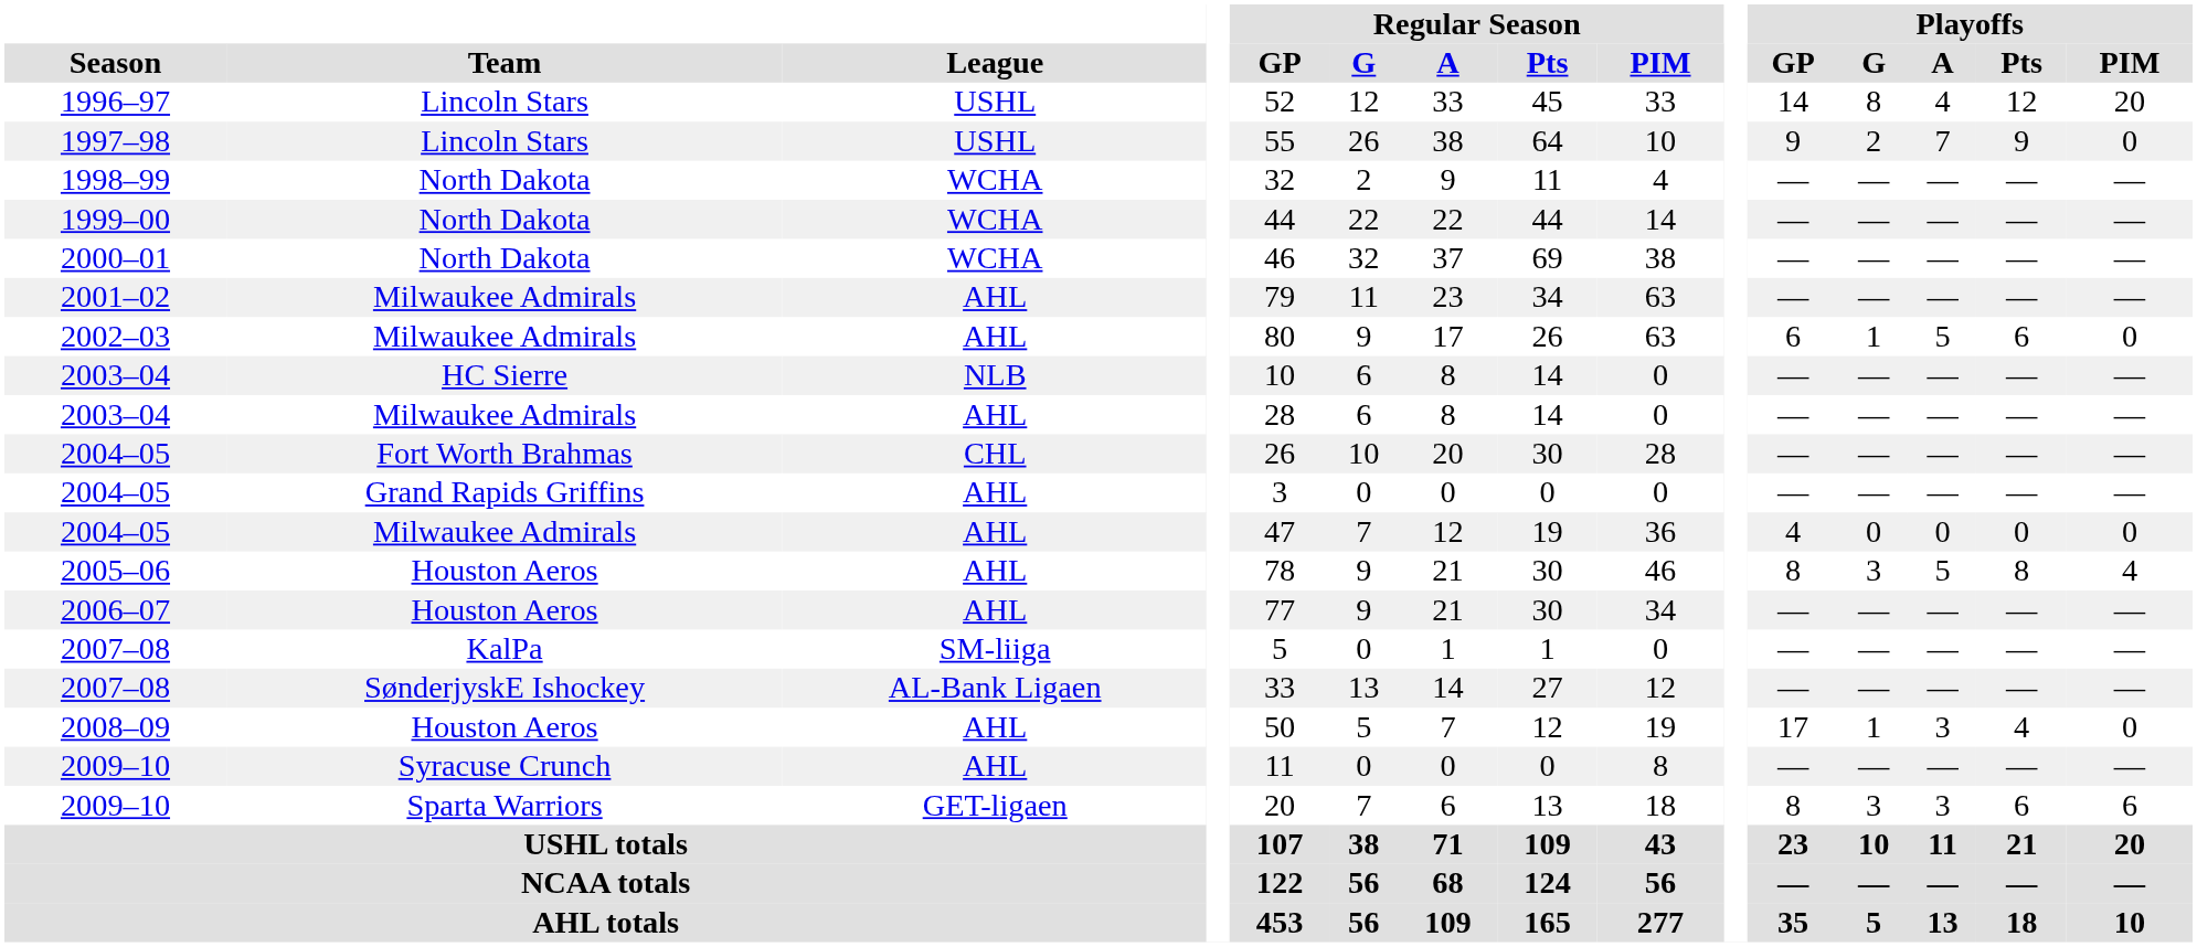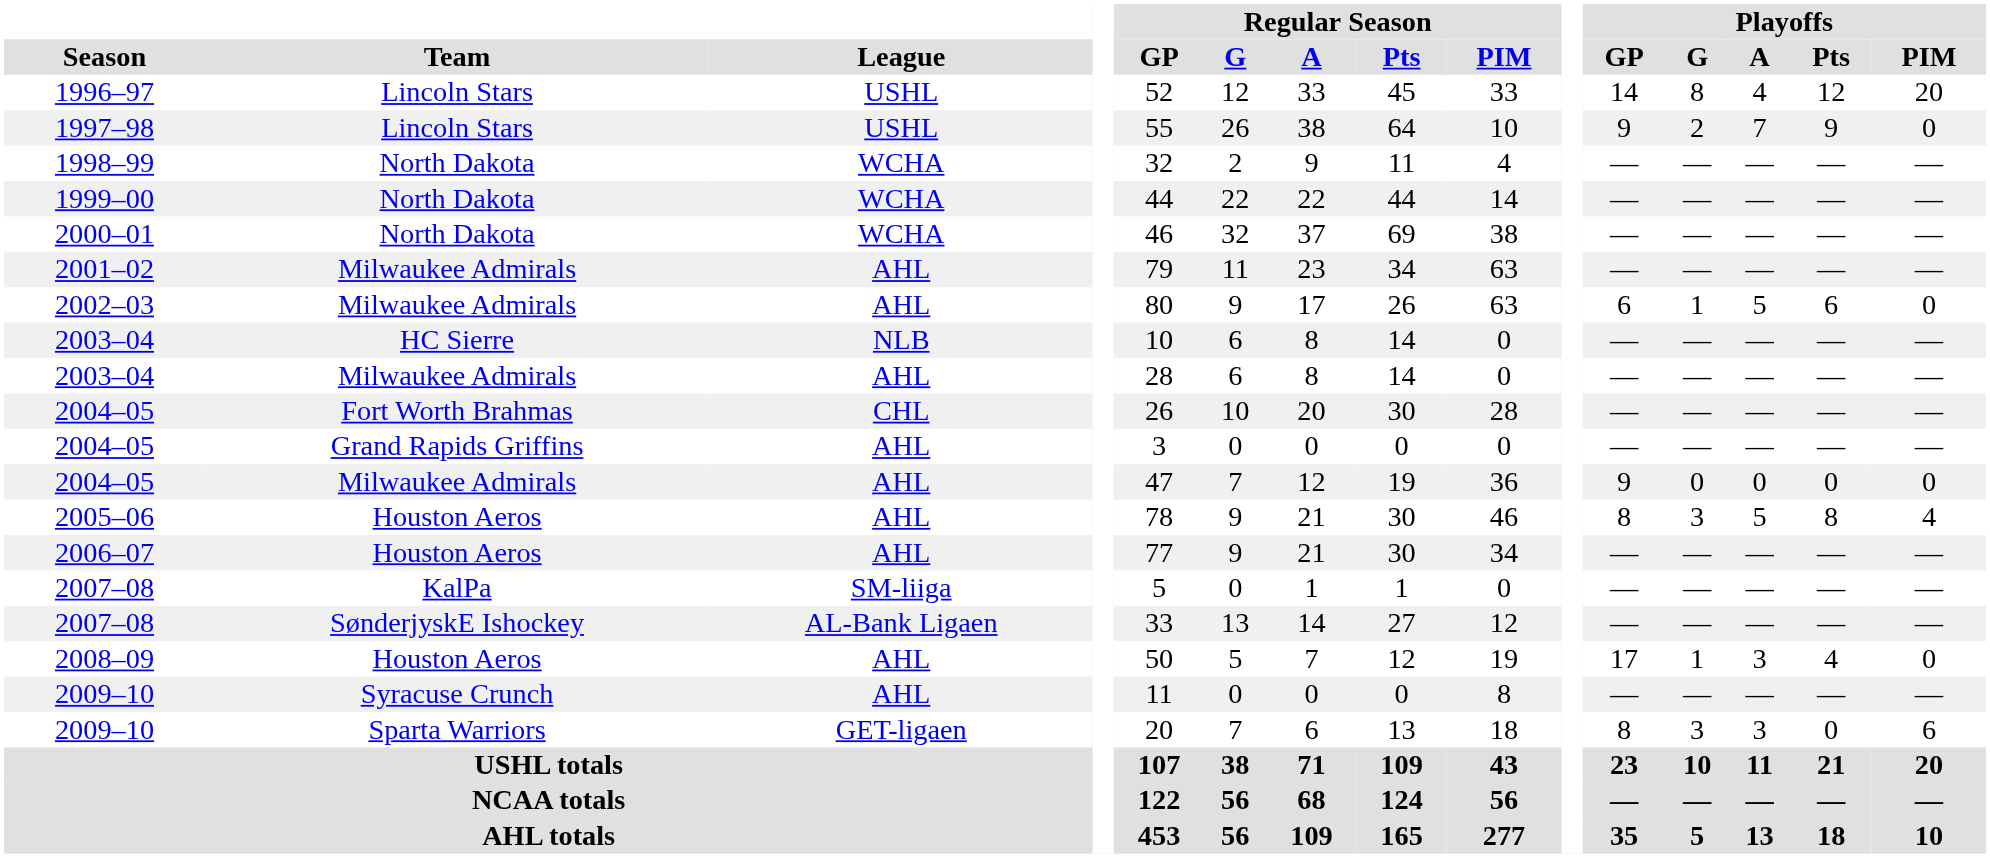 <table border="0" cellpadding="1" cellspacing="0" style="text-align:center; width:70em">
 <tr bgcolor="#e0e0e0">
 <th colspan="3"  bgcolor="#ffffff"> </th>
 <th rowspan="99" bgcolor="#ffffff"> </th>
 <th colspan="5">Regular Season</th>
 <th rowspan="99" bgcolor="#ffffff"> </th>
 <th colspan="5">Playoffs</th>
 </tr>
 <tr bgcolor="#e0e0e0">
 <th>Season</th>
 <th>Team</th>
 <th>League</th>
 <th>GP</th>
 <th><a href='#'>G</a></th>
 <th><a href='#'>A</a></th>
 <th><a href='#'>Pts</a></th>
 <th><a href='#'>PIM</a></th>
 <th>GP</th>
 <th>G</th>
 <th>A</th>
 <th>Pts</th>
 <th>PIM</th>
 </tr>
 <tr>
 <td><a href='#'>1996–97</a></td>
 <td><a href='#'>Lincoln Stars</a></td>
 <td><a href='#'>USHL</a></td>
 <td>52</td>
 <td>12</td>
 <td>33</td>
 <td>45</td>
 <td>33</td>
 <td>14</td>
 <td>8</td>
 <td>4</td>
 <td>12</td>
 <td>20</td>
 </tr>
 <tr bgcolor="f0f0f0">
 <td><a href='#'>1997–98</a></td>
 <td><a href='#'>Lincoln Stars</a></td>
 <td><a href='#'>USHL</a></td>
 <td>55</td>
 <td>26</td>
 <td>38</td>
 <td>64</td>
 <td>10</td>
 <td>9</td>
 <td>2</td>
 <td>7</td>
 <td>9</td>
 <td>0</td>
 </tr>
 <tr>
 <td><a href='#'>1998–99</a></td>
 <td><a href='#'>North Dakota</a></td>
 <td><a href='#'>WCHA</a></td>
 <td>32</td>
 <td>2</td>
 <td>9</td>
 <td>11</td>
 <td>4</td>
 <td>—</td>
 <td>—</td>
 <td>—</td>
 <td>—</td>
 <td>—</td>
 </tr>
 <tr bgcolor="f0f0f0">
 <td><a href='#'>1999–00</a></td>
 <td><a href='#'>North Dakota</a></td>
 <td><a href='#'>WCHA</a></td>
 <td>44</td>
 <td>22</td>
 <td>22</td>
 <td>44</td>
 <td>14</td>
 <td>—</td>
 <td>—</td>
 <td>—</td>
 <td>—</td>
 <td>—</td>
 </tr>
 <tr>
 <td><a href='#'>2000–01</a></td>
 <td><a href='#'>North Dakota</a></td>
 <td><a href='#'>WCHA</a></td>
 <td>46</td>
 <td>32</td>
 <td>37</td>
 <td>69</td>
 <td>38</td>
 <td>—</td>
 <td>—</td>
 <td>—</td>
 <td>—</td>
 <td>—</td>
 </tr>
 <tr bgcolor="f0f0f0">
 <td><a href='#'>2001–02</a></td>
 <td><a href='#'>Milwaukee Admirals</a></td>
 <td><a href='#'>AHL</a></td>
 <td>79</td>
 <td>11</td>
 <td>23</td>
 <td>34</td>
 <td>63</td>
 <td>—</td>
 <td>—</td>
 <td>—</td>
 <td>—</td>
 <td>—</td>
 </tr>
 <tr>
 <td><a href='#'>2002–03</a></td>
 <td><a href='#'>Milwaukee Admirals</a></td>
 <td><a href='#'>AHL</a></td>
 <td>80</td>
 <td>9</td>
 <td>17</td>
 <td>26</td>
 <td>63</td>
 <td>6</td>
 <td>1</td>
 <td>5</td>
 <td>6</td>
 <td>0</td>
 </tr>
 <tr bgcolor="f0f0f0">
 <td><a href='#'>2003–04</a></td>
 <td><a href='#'>HC Sierre</a></td>
 <td><a href='#'>NLB</a></td>
 <td>10</td>
 <td>6</td>
 <td>8</td>
 <td>14</td>
 <td>0</td>
 <td>—</td>
 <td>—</td>
 <td>—</td>
 <td>—</td>
 <td>—</td>
 </tr>
 <tr>
 <td><a href='#'>2003–04</a></td>
 <td><a href='#'>Milwaukee Admirals</a></td>
 <td><a href='#'>AHL</a></td>
 <td>28</td>
 <td>6</td>
 <td>8</td>
 <td>14</td>
 <td>0</td>
 <td>—</td>
 <td>—</td>
 <td>—</td>
 <td>—</td>
 <td>—</td>
 </tr>
 <tr bgcolor="f0f0f0">
 <td><a href='#'>2004–05</a></td>
 <td><a href='#'>Fort Worth Brahmas</a></td>
 <td><a href='#'>CHL</a></td>
 <td>26</td>
 <td>10</td>
 <td>20</td>
 <td>30</td>
 <td>28</td>
 <td>—</td>
 <td>—</td>
 <td>—</td>
 <td>—</td>
 <td>—</td>
 </tr>
 <tr>
 <td><a href='#'>2004–05</a></td>
 <td><a href='#'>Grand Rapids Griffins</a></td>
 <td><a href='#'>AHL</a></td>
 <td>3</td>
 <td>0</td>
 <td>0</td>
 <td>0</td>
 <td>0</td>
 <td>—</td>
 <td>—</td>
 <td>—</td>
 <td>—</td>
 <td>—</td>
 </tr>
 <tr bgcolor="f0f0f0">
 <td><a href='#'>2004–05</a></td>
 <td><a href='#'>Milwaukee Admirals</a></td>
 <td><a href='#'>AHL</a></td>
 <td>47</td>
 <td>7</td>
 <td>12</td>
 <td>19</td>
 <td>36</td>
-<td>4</td>
+<td>9</td>
 <td>0</td>
 <td>0</td>
 <td>0</td>
 <td>0</td>
 </tr>
 <tr>
 <td><a href='#'>2005–06</a></td>
 <td><a href='#'>Houston Aeros</a></td>
 <td><a href='#'>AHL</a></td>
 <td>78</td>
 <td>9</td>
 <td>21</td>
 <td>30</td>
 <td>46</td>
 <td>8</td>
 <td>3</td>
 <td>5</td>
 <td>8</td>
 <td>4</td>
 </tr>
 <tr bgcolor="f0f0f0">
 <td><a href='#'>2006–07</a></td>
 <td><a href='#'>Houston Aeros</a></td>
 <td><a href='#'>AHL</a></td>
 <td>77</td>
 <td>9</td>
 <td>21</td>
 <td>30</td>
 <td>34</td>
 <td>—</td>
 <td>—</td>
 <td>—</td>
 <td>—</td>
 <td>—</td>
 </tr>
 <tr>
 <td><a href='#'>2007–08</a></td>
 <td><a href='#'>KalPa</a></td>
 <td><a href='#'>SM-liiga</a></td>
 <td>5</td>
 <td>0</td>
 <td>1</td>
 <td>1</td>
 <td>0</td>
 <td>—</td>
 <td>—</td>
 <td>—</td>
 <td>—</td>
 <td>—</td>
 </tr>
 <tr bgcolor="f0f0f0">
 <td><a href='#'>2007–08</a></td>
 <td><a href='#'>SønderjyskE Ishockey</a></td>
 <td><a href='#'>AL-Bank Ligaen</a></td>
 <td>33</td>
 <td>13</td>
 <td>14</td>
 <td>27</td>
 <td>12</td>
 <td>—</td>
 <td>—</td>
 <td>—</td>
 <td>—</td>
 <td>—</td>
 </tr>
 <tr>
 <td><a href='#'>2008–09</a></td>
 <td><a href='#'>Houston Aeros</a></td>
 <td><a href='#'>AHL</a></td>
 <td>50</td>
 <td>5</td>
 <td>7</td>
 <td>12</td>
 <td>19</td>
 <td>17</td>
 <td>1</td>
 <td>3</td>
 <td>4</td>
 <td>0</td>
 </tr>
 <tr bgcolor="f0f0f0">
 <td><a href='#'>2009–10</a></td>
 <td><a href='#'>Syracuse Crunch</a></td>
 <td><a href='#'>AHL</a></td>
 <td>11</td>
 <td>0</td>
 <td>0</td>
 <td>0</td>
 <td>8</td>
 <td>—</td>
 <td>—</td>
 <td>—</td>
 <td>—</td>
 <td>—</td>
 </tr>
 <tr>
 <td><a href='#'>2009–10</a></td>
 <td><a href='#'>Sparta Warriors</a></td>
 <td><a href='#'>GET-ligaen</a></td>
 <td>20</td>
 <td>7</td>
 <td>6</td>
 <td>13</td>
 <td>18</td>
 <td>8</td>
 <td>3</td>
 <td>3</td>
-<td>6</td>
+<td>0</td>
 <td>6</td>
 </tr>
 <tr bgcolor="#e0e0e0">
 <th colspan="3">USHL totals</th>
 <th>107</th>
 <th>38</th>
 <th>71</th>
 <th>109</th>
 <th>43</th>
 <th>23</th>
 <th>10</th>
 <th>11</th>
 <th>21</th>
 <th>20</th>
 </tr>
 <tr bgcolor="#e0e0e0">
 <th colspan="3">NCAA totals</th>
 <th>122</th>
 <th>56</th>
 <th>68</th>
 <th>124</th>
 <th>56</th>
 <th>—</th>
 <th>—</th>
 <th>—</th>
 <th>—</th>
 <th>—</th>
 </tr>
 <tr bgcolor="#e0e0e0">
 <th colspan="3">AHL totals</th>
 <th>453</th>
 <th>56</th>
 <th>109</th>
 <th>165</th>
 <th>277</th>
 <th>35</th>
 <th>5</th>
 <th>13</th>
 <th>18</th>
 <th>10</th>
 </tr>
 </table>
